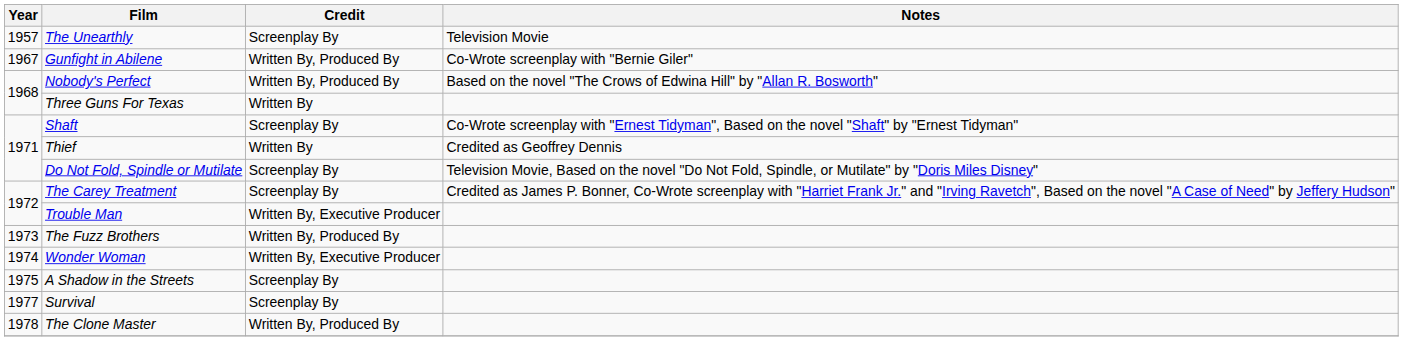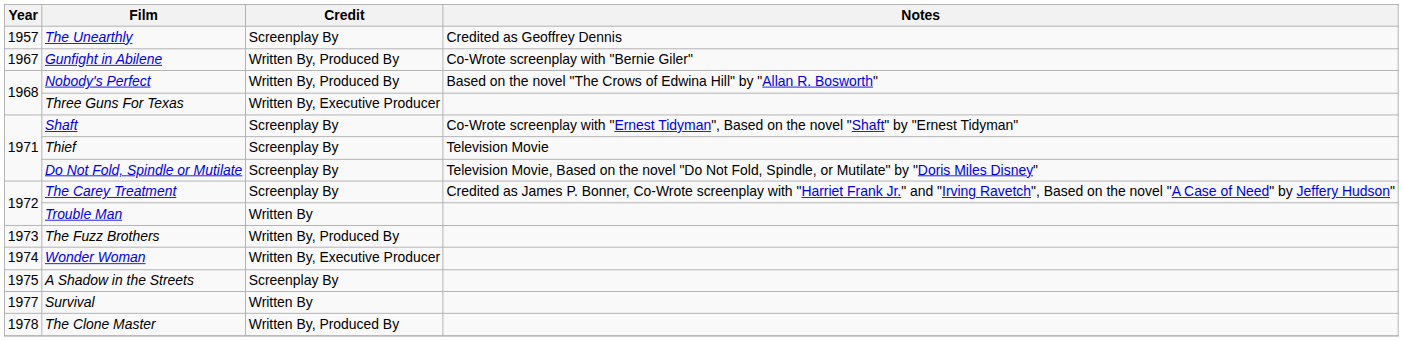 <table class="wikitable">
 <tr>
 <th>Year</th>
 <th>Film</th>
 <th>Credit</th>
 <th>Notes</th>
 </tr>
 <tr>
 <td>1957</td>
 <td><em><a href='#'>The Unearthly</a></em></td>
 <td>Screenplay By</td>
-<td>Television Movie</td>
+<td>Credited as Geoffrey Dennis</td>
 </tr>
 <tr>
 <td>1967</td>
 <td><em><a href='#'>Gunfight in Abilene</a></em></td>
 <td>Written By, Produced By</td>
 <td>Co-Wrote screenplay with "Bernie Giler"</td>
 </tr>
 <tr>
 <td rowspan=2>1968</td>
 <td><em><a href='#'>Nobody's Perfect</a></em></td>
 <td>Written By, Produced By</td>
 <td>Based on the novel "The Crows of Edwina Hill" by "<a href='#'>Allan R. Bosworth</a>"</td>
 </tr>
 <tr>
 <td><em>Three Guns For Texas</em></td>
-<td>Written By</td>
+<td>Written By, Executive Producer</td>
 <td></td>
 </tr>
 <tr>
 <td rowspan=3>1971</td>
 <td><em><a href='#'>Shaft</a></em></td>
 <td>Screenplay By</td>
 <td>Co-Wrote screenplay with "<a href='#'>Ernest Tidyman</a>", Based on the novel "<a href='#'>Shaft</a>" by "Ernest Tidyman"</td>
 </tr>
 <tr>
 <td><em>Thief</em></td>
-<td>Written By</td>
-<td>Credited as Geoffrey Dennis</td>
+<td>Screenplay By</td>
+<td>Television Movie</td>
 </tr>
 <tr>
 <td><em><a href='#'>Do Not Fold, Spindle or Mutilate</a></em></td>
 <td>Screenplay By</td>
 <td>Television Movie, Based on the novel "Do Not Fold, Spindle, or Mutilate" by "<a href='#'>Doris Miles Disney</a>"</td>
 </tr>
 <tr>
 <td rowspan=2>1972</td>
 <td><em><a href='#'>The Carey Treatment</a></em></td>
 <td>Screenplay By</td>
 <td>Credited as James P. Bonner, Co-Wrote screenplay with "<a href='#'>Harriet Frank Jr.</a>" and "<a href='#'>Irving Ravetch</a>", Based on the novel "<a href='#'>A Case of Need</a>" by <a href='#'>Jeffery Hudson</a>"</td>
 </tr>
 <tr>
 <td><em><a href='#'>Trouble Man</a></em></td>
-<td>Written By, Executive Producer</td>
+<td>Written By</td>
 <td></td>
 </tr>
 <tr>
 <td>1973</td>
 <td><em>The Fuzz Brothers</em></td>
 <td>Written By, Produced By</td>
 <td></td>
 </tr>
 <tr>
 <td>1974</td>
 <td><em><a href='#'>Wonder Woman</a></em></td>
 <td>Written By, Executive Producer</td>
 <td></td>
 </tr>
 <tr>
 <td>1975</td>
 <td><em>A Shadow in the Streets</em></td>
 <td>Screenplay By</td>
 <td></td>
 </tr>
 <tr>
 <td>1977</td>
 <td><em>Survival</em></td>
-<td>Screenplay By</td>
+<td>Written By</td>
 <td></td>
 </tr>
 <tr>
 <td>1978</td>
 <td><em>The Clone Master</em></td>
 <td>Written By, Produced By</td>
 <td></td>
 </tr>
 <tr>
 </tr>
 </table>
